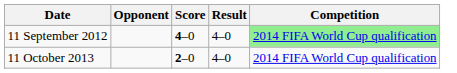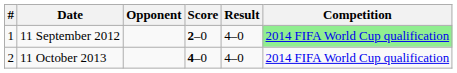 <table class="wikitable sortable" style="font-size:85%">
 <tr>
+<th>#</th>
 <th>Date</th>
 <th>Opponent</th>
 <th>Score</th>
 <th>Result</th>
 <th>Competition</th>
 </tr>
 <tr>
+<td>1</td>
 <td>11 September 2012</td>
 <td></td>
-<td><strong>4</strong>–0</td>
+<td><strong>2</strong>–0</td>
 <td>4–0</td>
 <td style="background: lightgreen;"><a href='#'>2014 FIFA World Cup qualification</a></td>
 </tr>
 <tr>
+<td>2</td>
 <td>11 October 2013</td>
 <td></td>
-<td><strong>2</strong>–0</td>
+<td><strong>4</strong>–0</td>
 <td>4–0</td>
 <td><a href='#'>2014 FIFA World Cup qualification</a></td>
 </tr>
 </table>
